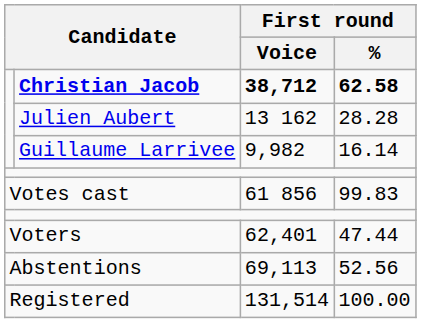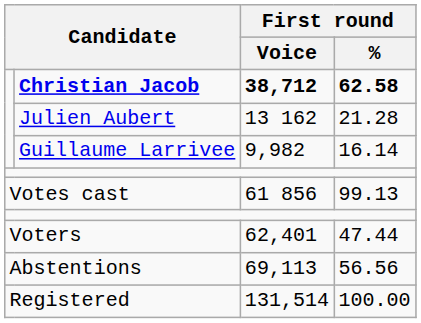 <table class="wikitable">
 <tr>
 <th colspan="2" rowspan="2">Candidate</th>
 <th colspan="2">First round</th>
 </tr>
 <tr>
 <th>Voice</th>
 <th>%</th>
 </tr>
 <tr>
 <td rowspan="3"></td>
 <td><strong><a href='#'>Christian Jacob</a></strong></td>
 <td><strong>38,712</strong></td>
 <td><strong>62.58</strong></td>
 </tr>
 <tr>
 <td><a href='#'>Julien Aubert</a></td>
 <td>13 162</td>
-<td>28.28</td>
+<td>21.28</td>
 </tr>
 <tr>
 <td><a href='#'>Guillaume Larrivee</a></td>
 <td>9,982</td>
 <td>16.14</td>
 </tr>
 <tr>
 <td colspan="4"></td>
 </tr>
 <tr>
 <td colspan="2">Votes cast</td>
 <td>61 856</td>
-<td>99.83</td>
+<td>99.13</td>
 </tr>
 <tr>
 <td colspan="4"></td>
 </tr>
 <tr>
 <td colspan="2">Voters</td>
 <td>62,401</td>
 <td>47.44</td>
 </tr>
 <tr>
 <td colspan="2">Abstentions</td>
 <td>69,113</td>
-<td>52.56</td>
+<td>56.56</td>
 </tr>
 <tr>
 <td colspan="2">Registered</td>
 <td>131,514</td>
 <td>100.00</td>
 </tr>
 </table>
